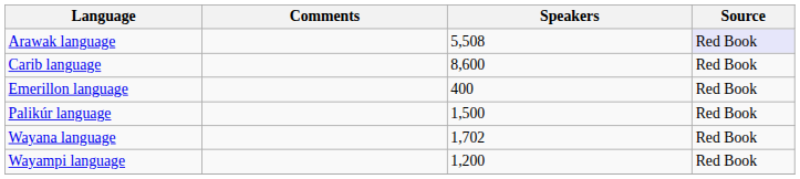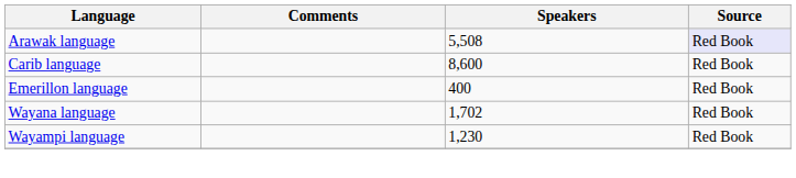 <table class="wikitable">
 <tr>
 <th width=200pt>Language</th>
 <th width=250pt>Comments</th>
 <th width=250pt>Speakers</th>
 <th width=100pt>Source</th>
 </tr>
 <tr>
 <td><a href='#'>Arawak language</a></td>
 <td></td>
 <td>5,508</td>
 <td style="background: lavender;">Red Book</td>
 </tr>
 <tr>
 <td><a href='#'>Carib language</a></td>
 <td></td>
 <td>8,600</td>
 <td>Red Book</td>
 </tr>
 <tr>
 <td><a href='#'>Emerillon language</a></td>
 <td></td>
 <td>400</td>
 <td>Red Book</td>
 </tr>
 <tr>
-<td><a href='#'>Palikúr language</a></td>
-<td></td>
-<td>1,500</td>
-<td>Red Book</td>
-</tr>
-<tr>
 <td><a href='#'>Wayana language</a></td>
 <td></td>
 <td>1,702</td>
 <td>Red Book</td>
 </tr>
 <tr>
 <td><a href='#'>Wayampi language</a></td>
 <td></td>
-<td>1,200</td>
+<td>1,230</td>
 <td>Red Book</td>
 </tr>
 <tr>
 </tr>
 </table>
